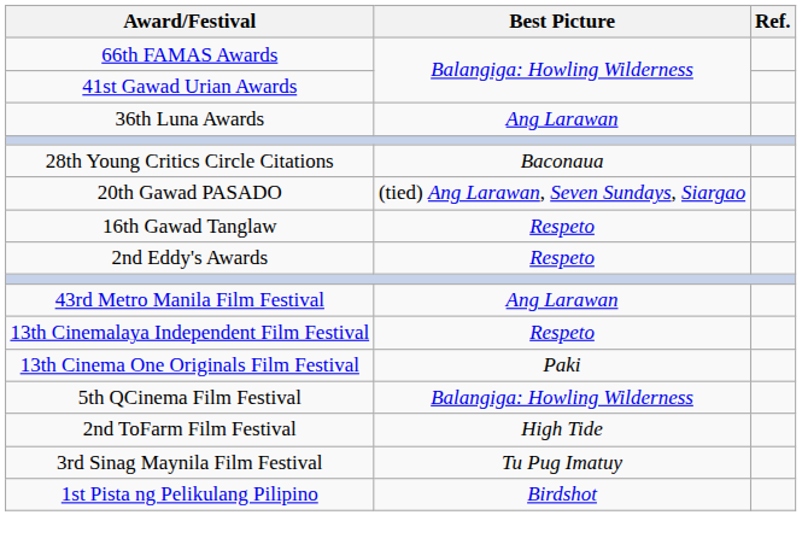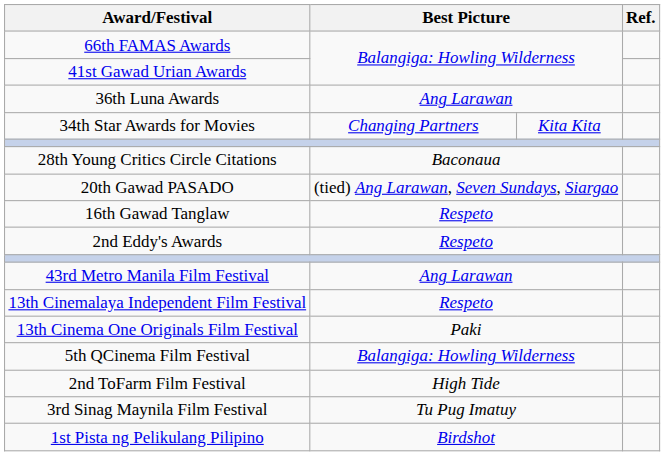 <table class="wikitable"  style="text-align:center">
 <tr>
 <th>Award/Festival</th>
 <th colspan=2>Best Picture</th>
 <th>Ref.</th>
 </tr>
 <tr>
 <td><a href='#'>66th FAMAS Awards</a></td>
 <td colspan=2; rowspan=2><em><a href='#'>Balangiga: Howling Wilderness</a></em></td>
 <td></td>
 </tr>
 <tr>
 <td><a href='#'>41st Gawad Urian Awards</a></td>
 <td></td>
 </tr>
 <tr>
 <td>36th Luna Awards</td>
 <td colspan="2"><em><a href='#'>Ang Larawan</a></em></td>
+<td></td>
+</tr>
+<tr>
+<td>34th Star Awards for Movies</td>
+<td><em><a href='#'>Changing Partners</a></em></td>
+<td><em><a href='#'>Kita Kita</a></em></td>
 <td></td>
 </tr>
 <tr>
 <td style="background:#c5d2ea; text-align:center;" colspan=4></td>
 </tr>
 <tr>
 <td>28th Young Critics Circle Citations</td>
 <td colspan=2><em>Baconaua</em></td>
 <td></td>
 </tr>
 <tr>
 <td>20th Gawad PASADO</td>
 <td colspan=2>(tied) <em><a href='#'>Ang Larawan</a></em>, <em><a href='#'>Seven Sundays</a></em>, <em><a href='#'>Siargao</a></em></td>
 <td></td>
 </tr>
 <tr>
 <td>16th Gawad Tanglaw</td>
 <td colspan=2><em><a href='#'>Respeto</a></em></td>
 <td></td>
 </tr>
 <tr>
 <td>2nd Eddy's Awards</td>
 <td colspan=2><em><a href='#'>Respeto</a></em></td>
 <td></td>
 </tr>
 <tr>
 <td style="background:#c5d2ea; text-align:center;" colspan=4></td>
 </tr>
 <tr>
 <td><a href='#'>43rd Metro Manila Film Festival</a></td>
 <td colspan=2><em><a href='#'>Ang Larawan</a></em></td>
 <td></td>
 </tr>
 <tr>
 <td><a href='#'>13th Cinemalaya Independent Film Festival</a></td>
 <td colspan=2><em><a href='#'>Respeto</a></em></td>
 <td></td>
 </tr>
 <tr>
 <td><a href='#'>13th Cinema One Originals Film Festival</a></td>
 <td colspan=2><em>Paki</em></td>
 <td></td>
 </tr>
 <tr>
 <td>5th QCinema Film Festival</td>
 <td colspan=2><em><a href='#'>Balangiga: Howling Wilderness</a></em></td>
 <td></td>
 </tr>
 <tr>
 <td>2nd ToFarm Film Festival</td>
 <td colspan=2><em>High Tide</em></td>
 <td></td>
 </tr>
 <tr>
 <td>3rd Sinag Maynila Film Festival</td>
 <td colspan=2><em>Tu Pug Imatuy</em></td>
 <td></td>
 </tr>
 <tr>
 <td><a href='#'>1st Pista ng Pelikulang Pilipino</a></td>
 <td colspan=2><em><a href='#'>Birdshot</a></em></td>
 <td></td>
 </tr>
 </table>
